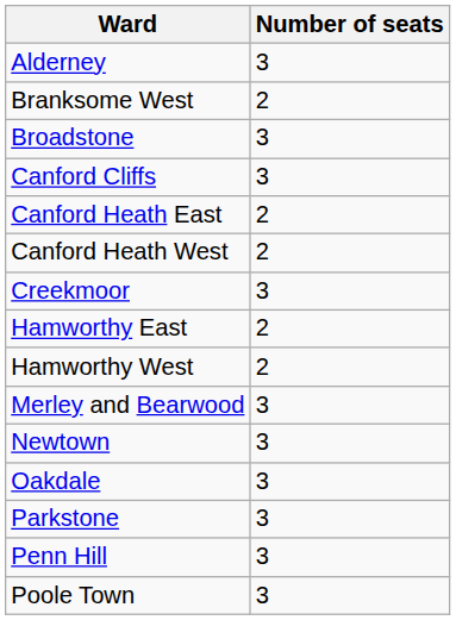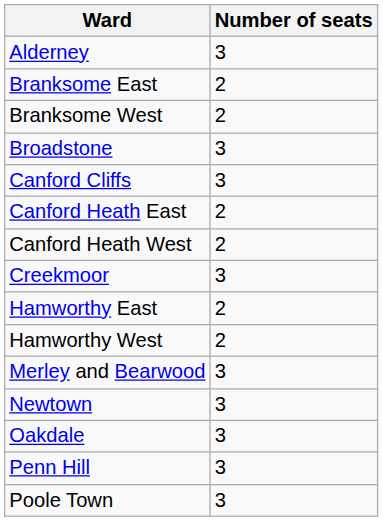 <table class="wikitable sortable" border="1">
 <tr>
 <th scope="col">Ward</th>
 <th scope="col">Number of seats</th>
 </tr>
 <tr>
 <td><a href='#'>Alderney</a></td>
 <td>3</td>
+</tr>
+<tr>
+<td><a href='#'>Branksome</a> East</td>
+<td>2</td>
 </tr>
 <tr>
 <td>Branksome West</td>
 <td>2</td>
 </tr>
 <tr>
 <td><a href='#'>Broadstone</a></td>
 <td>3</td>
 </tr>
 <tr>
 <td><a href='#'>Canford Cliffs</a></td>
 <td>3</td>
 </tr>
 <tr>
 <td><a href='#'>Canford Heath</a> East</td>
 <td>2</td>
 </tr>
 <tr>
 <td>Canford Heath West</td>
 <td>2</td>
 </tr>
 <tr>
 <td><a href='#'>Creekmoor</a></td>
 <td>3</td>
 </tr>
 <tr>
 <td><a href='#'>Hamworthy</a> East</td>
 <td>2</td>
 </tr>
 <tr>
 <td>Hamworthy West</td>
 <td>2</td>
 </tr>
 <tr>
 <td><a href='#'>Merley</a> and <a href='#'>Bearwood</a></td>
 <td>3</td>
 </tr>
 <tr>
 <td><a href='#'>Newtown</a></td>
 <td>3</td>
 </tr>
 <tr>
 <td><a href='#'>Oakdale</a></td>
 <td>3</td>
 </tr>
 <tr>
-<td><a href='#'>Parkstone</a></td>
-<td>3</td>
-</tr>
-<tr>
 <td><a href='#'>Penn Hill</a></td>
 <td>3</td>
 </tr>
 <tr>
 <td>Poole Town</td>
 <td>3</td>
 </tr>
 </table>
